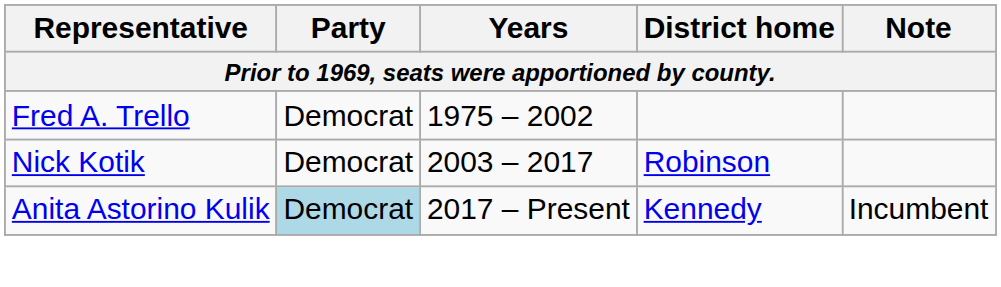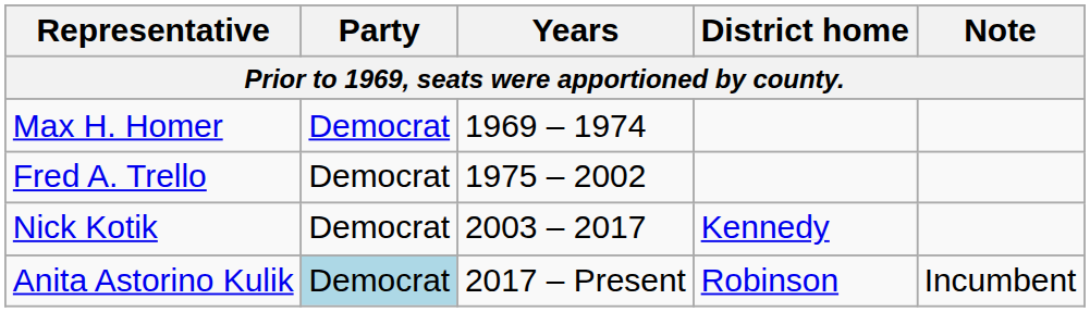 <table class=wikitable>
 <tr valign=bottom>
 <th>Representative</th>
 <th>Party</th>
 <th>Years</th>
 <th>District home</th>
 <th>Note</th>
 </tr>
 <tr>
 <th colspan=5 style="font-size: 80%;"><em>Prior to 1969, seats were apportioned by county.</em></th>
 </tr>
 <tr>
+<td><a href='#'>Max H. Homer</a></td>
+<td><a href='#'>Democrat</a></td>
+<td>1969 – 1974</td>
+<td></td>
+<td></td>
+</tr>
+<tr>
 <td><a href='#'>Fred A. Trello</a></td>
 <td>Democrat</td>
 <td>1975 – 2002</td>
 <td></td>
 <td></td>
 </tr>
 <tr>
 <td><a href='#'>Nick Kotik</a></td>
 <td>Democrat</td>
 <td>2003 – 2017</td>
-<td><a href='#'>Robinson</a></td>
+<td><a href='#'>Kennedy</a></td>
 <td></td>
 </tr>
 <tr>
 <td><a href='#'>Anita Astorino Kulik</a></td>
 <td style="background: lightblue;">Democrat</td>
 <td>2017 – Present</td>
-<td><a href='#'>Kennedy</a></td>
+<td><a href='#'>Robinson</a></td>
 <td>Incumbent</td>
 </tr>
 </table>
